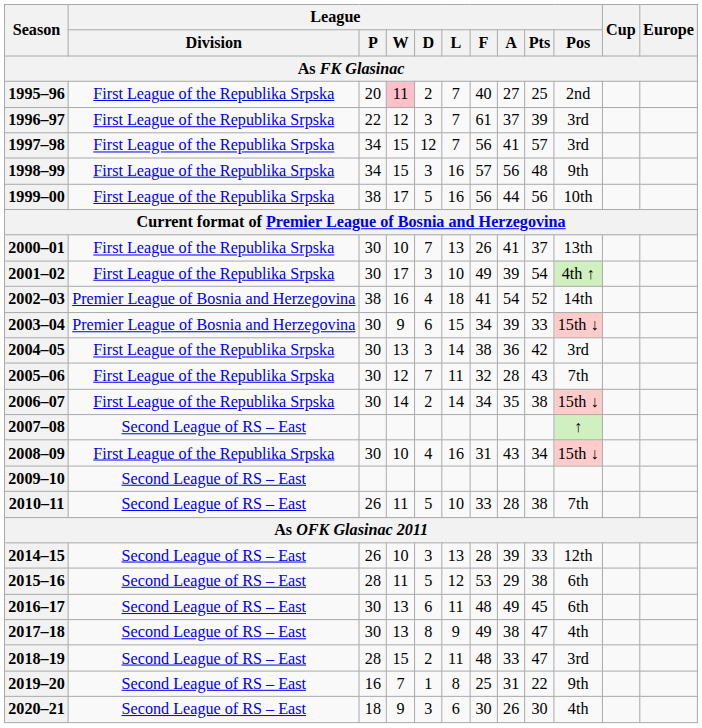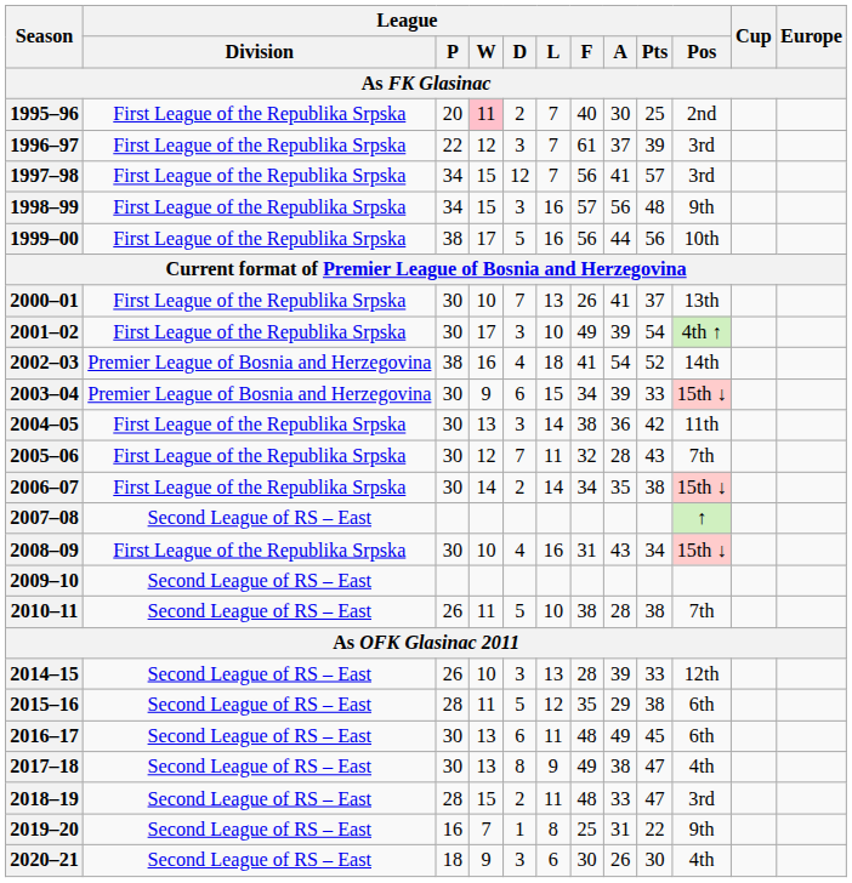 <table class="wikitable" style="text-align: center">
 <tr>
 <th rowspan="2">Season</th>
 <th colspan="9">League</th>
 <th rowspan="2">Cup</th>
 <th rowspan="2">Europe</th>
 </tr>
 <tr>
 <th>Division</th>
 <th width="20">P</th>
 <th width="20">W</th>
 <th width="20">D</th>
 <th width="20">L</th>
 <th width="20">F</th>
 <th width="20">A</th>
 <th width="20">Pts</th>
 <th>Pos</th>
 </tr>
 <tr>
 <th colspan="15">As <em>FK Glasinac</em></th>
 </tr>
 <tr>
 <th>1995–96</th>
 <td><a href='#'>First League of the Republika Srpska</a></td>
 <td>20</td>
 <td style="background: pink;">11</td>
 <td>2</td>
 <td>7</td>
 <td>40</td>
-<td>27</td>
+<td>30</td>
 <td>25</td>
 <td>2nd</td>
 <td></td>
 <td></td>
 </tr>
 <tr>
 <th>1996–97</th>
 <td><a href='#'>First League of the Republika Srpska</a></td>
 <td>22</td>
 <td>12</td>
 <td>3</td>
 <td>7</td>
 <td>61</td>
 <td>37</td>
 <td>39</td>
 <td>3rd</td>
 <td></td>
 <td></td>
 </tr>
 <tr>
 <th>1997–98</th>
 <td><a href='#'>First League of the Republika Srpska</a></td>
 <td>34</td>
 <td>15</td>
 <td>12</td>
 <td>7</td>
 <td>56</td>
 <td>41</td>
 <td>57</td>
 <td>3rd</td>
 <td></td>
 <td></td>
 </tr>
 <tr>
 <th>1998–99</th>
 <td><a href='#'>First League of the Republika Srpska</a></td>
 <td>34</td>
 <td>15</td>
 <td>3</td>
 <td>16</td>
 <td>57</td>
 <td>56</td>
 <td>48</td>
 <td>9th</td>
 <td></td>
 <td></td>
 </tr>
 <tr>
 <th>1999–00</th>
 <td><a href='#'>First League of the Republika Srpska</a></td>
 <td>38</td>
 <td>17</td>
 <td>5</td>
 <td>16</td>
 <td>56</td>
 <td>44</td>
 <td>56</td>
 <td>10th</td>
 <td></td>
 <td></td>
 </tr>
 <tr>
 <th colspan="15">Current format of <a href='#'>Premier League of Bosnia and Herzegovina</a></th>
 </tr>
 <tr>
 <th>2000–01</th>
 <td><a href='#'>First League of the Republika Srpska</a></td>
 <td>30</td>
 <td>10</td>
 <td>7</td>
 <td>13</td>
 <td>26</td>
 <td>41</td>
 <td>37</td>
 <td>13th</td>
 <td></td>
 <td></td>
 </tr>
 <tr>
 <th>2001–02</th>
 <td><a href='#'>First League of the Republika Srpska</a></td>
 <td>30</td>
 <td>17</td>
 <td>3</td>
 <td>10</td>
 <td>49</td>
 <td>39</td>
 <td>54</td>
 <td bgcolor=#D0F0C0>4th ↑</td>
 <td></td>
 <td></td>
 </tr>
 <tr>
 <th>2002–03</th>
 <td><a href='#'>Premier League of Bosnia and Herzegovina</a></td>
 <td>38</td>
 <td>16</td>
 <td>4</td>
 <td>18</td>
 <td>41</td>
 <td>54</td>
 <td>52</td>
 <td>14th</td>
 <td></td>
 <td></td>
 </tr>
 <tr>
 <th>2003–04</th>
 <td><a href='#'>Premier League of Bosnia and Herzegovina</a></td>
 <td>30</td>
 <td>9</td>
 <td>6</td>
 <td>15</td>
 <td>34</td>
 <td>39</td>
 <td>33</td>
 <td bgcolor=#FFCCCC>15th ↓</td>
 <td></td>
 <td></td>
 </tr>
 <tr>
 <th>2004–05</th>
 <td><a href='#'>First League of the Republika Srpska</a></td>
 <td>30</td>
 <td>13</td>
 <td>3</td>
 <td>14</td>
 <td>38</td>
 <td>36</td>
 <td>42</td>
-<td>3rd</td>
+<td>11th</td>
 <td></td>
 <td></td>
 </tr>
 <tr>
 <th>2005–06</th>
 <td><a href='#'>First League of the Republika Srpska</a></td>
 <td>30</td>
 <td>12</td>
 <td>7</td>
 <td>11</td>
 <td>32</td>
 <td>28</td>
 <td>43</td>
 <td>7th</td>
 <td></td>
 <td></td>
 </tr>
 <tr>
 <th>2006–07</th>
 <td><a href='#'>First League of the Republika Srpska</a></td>
 <td>30</td>
 <td>14</td>
 <td>2</td>
 <td>14</td>
 <td>34</td>
 <td>35</td>
 <td>38</td>
 <td bgcolor=#FFCCCC>15th ↓</td>
 <td></td>
 <td></td>
 </tr>
 <tr>
 <th>2007–08</th>
 <td><a href='#'>Second League of RS – East</a></td>
 <td></td>
 <td></td>
 <td></td>
 <td></td>
 <td></td>
 <td></td>
 <td></td>
 <td bgcolor=#D0F0C0>↑</td>
 <td></td>
 <td></td>
 </tr>
 <tr>
 <th>2008–09</th>
 <td><a href='#'>First League of the Republika Srpska</a></td>
 <td>30</td>
 <td>10</td>
 <td>4</td>
 <td>16</td>
 <td>31</td>
 <td>43</td>
 <td>34</td>
 <td bgcolor=#FFCCCC>15th ↓</td>
 <td></td>
 <td></td>
 </tr>
 <tr>
 <th>2009–10</th>
 <td><a href='#'>Second League of RS – East</a></td>
 <td></td>
 <td></td>
 <td></td>
 <td></td>
 <td></td>
 <td></td>
 <td></td>
 <td></td>
 <td></td>
 <td></td>
 </tr>
 <tr>
 <th>2010–11</th>
 <td><a href='#'>Second League of RS – East</a></td>
 <td>26</td>
 <td>11</td>
 <td>5</td>
 <td>10</td>
-<td>33</td>
+<td>38</td>
 <td>28</td>
 <td>38</td>
 <td>7th</td>
 <td></td>
 <td></td>
 </tr>
 <tr>
 <th colspan="15">As <em>OFK Glasinac 2011</em></th>
 </tr>
 <tr>
 <th>2014–15</th>
 <td><a href='#'>Second League of RS – East</a></td>
 <td>26</td>
 <td>10</td>
 <td>3</td>
 <td>13</td>
 <td>28</td>
 <td>39</td>
 <td>33</td>
 <td>12th</td>
 <td></td>
 <td></td>
 </tr>
 <tr>
 <th>2015–16</th>
 <td><a href='#'>Second League of RS – East</a></td>
 <td>28</td>
 <td>11</td>
 <td>5</td>
 <td>12</td>
-<td>53</td>
+<td>35</td>
 <td>29</td>
 <td>38</td>
 <td>6th</td>
 <td></td>
 <td></td>
 </tr>
 <tr>
 <th>2016–17</th>
 <td><a href='#'>Second League of RS – East</a></td>
 <td>30</td>
 <td>13</td>
 <td>6</td>
 <td>11</td>
 <td>48</td>
 <td>49</td>
 <td>45</td>
 <td>6th</td>
 <td></td>
 <td></td>
 </tr>
 <tr>
 <th>2017–18</th>
 <td><a href='#'>Second League of RS – East</a></td>
 <td>30</td>
 <td>13</td>
 <td>8</td>
 <td>9</td>
 <td>49</td>
 <td>38</td>
 <td>47</td>
 <td>4th</td>
 <td></td>
 <td></td>
 </tr>
 <tr>
 <th>2018–19</th>
 <td><a href='#'>Second League of RS – East</a></td>
 <td>28</td>
 <td>15</td>
 <td>2</td>
 <td>11</td>
 <td>48</td>
 <td>33</td>
 <td>47</td>
 <td>3rd</td>
 <td></td>
 <td></td>
 </tr>
 <tr>
 <th>2019–20</th>
 <td><a href='#'>Second League of RS – East</a></td>
 <td>16</td>
 <td>7</td>
 <td>1</td>
 <td>8</td>
 <td>25</td>
 <td>31</td>
 <td>22</td>
 <td>9th</td>
 <td></td>
 <td></td>
 </tr>
 <tr>
 <th>2020–21</th>
 <td><a href='#'>Second League of RS – East</a></td>
 <td>18</td>
 <td>9</td>
 <td>3</td>
 <td>6</td>
 <td>30</td>
 <td>26</td>
 <td>30</td>
 <td>4th</td>
 <td></td>
 <td></td>
 </tr>
 </table>
